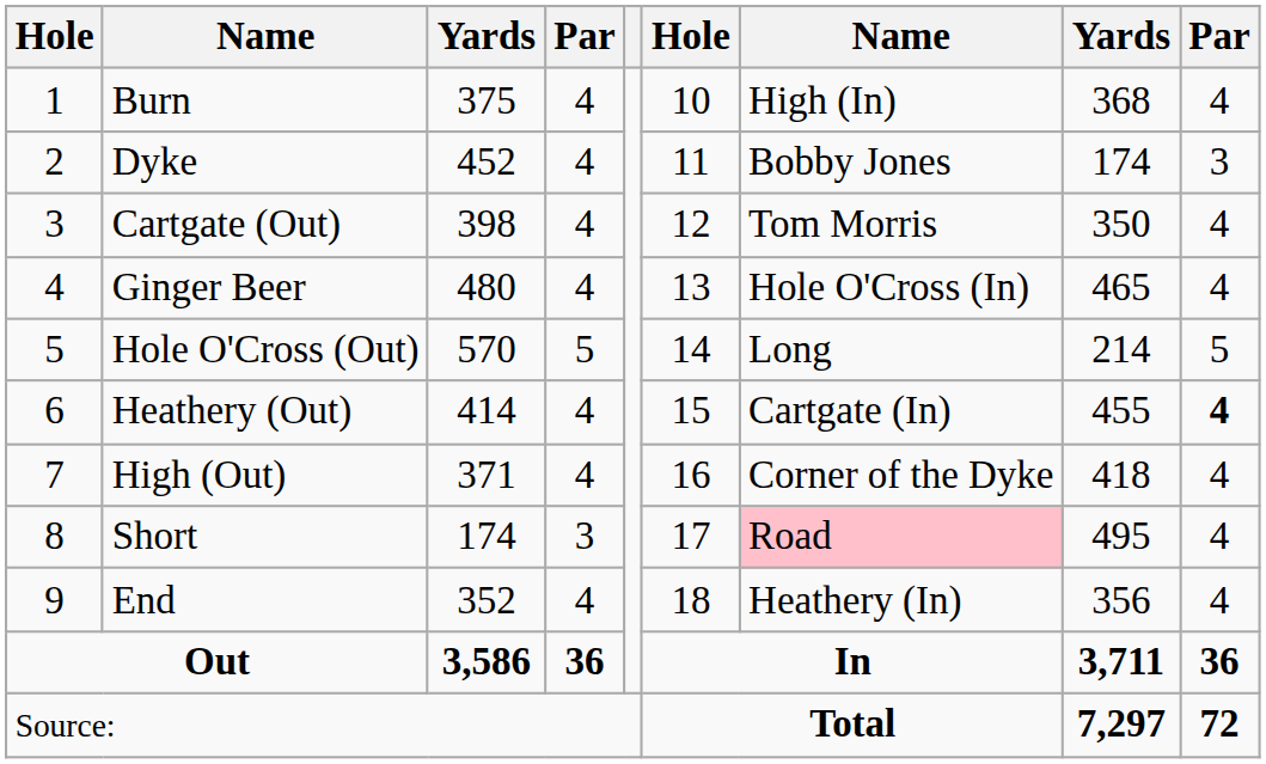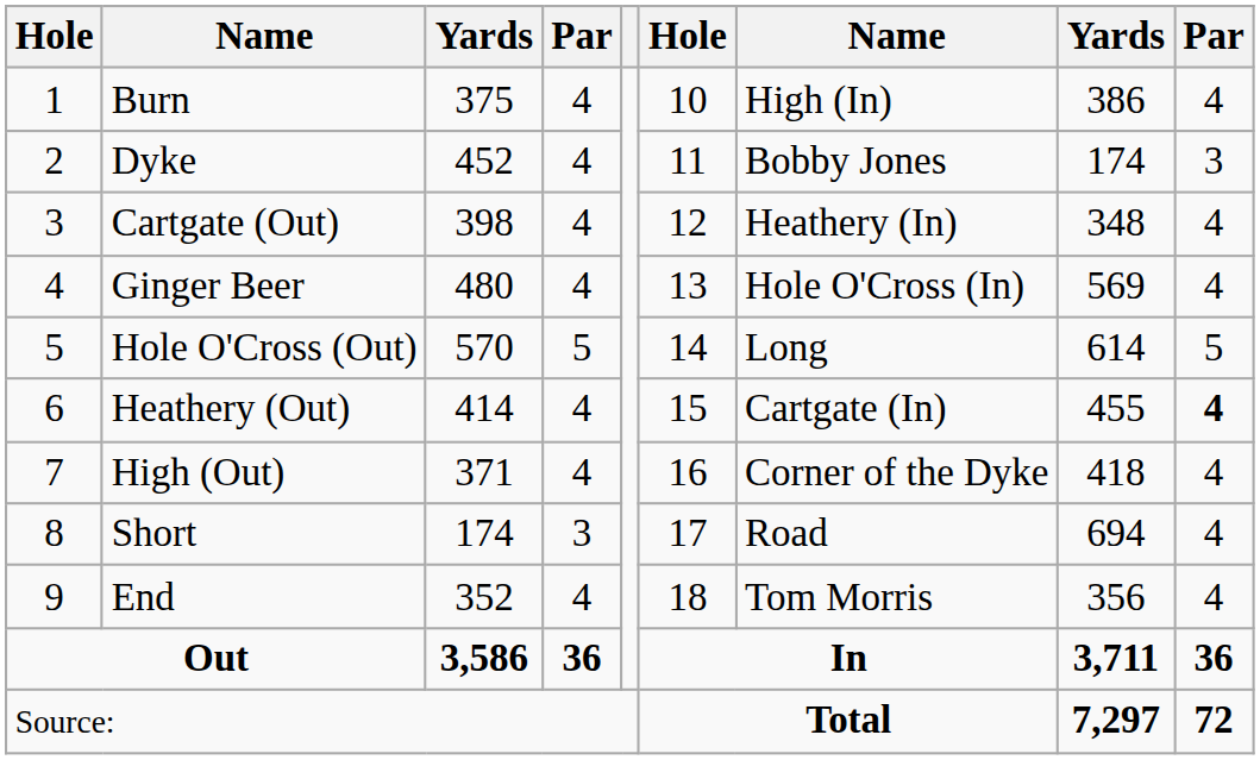 <table class=wikitable>
 <tr>
 <th>Hole</th>
 <th>Name</th>
 <th>Yards</th>
 <th>Par</th>
 <th></th>
 <th>Hole</th>
 <th>Name</th>
 <th>Yards</th>
 <th>Par</th>
 </tr>
 <tr>
 <td align=center>1</td>
 <td>Burn</td>
 <td align=center>375</td>
 <td align=center>4</td>
 <td rowspan=10></td>
 <td align=center>10</td>
 <td>High (In)</td>
-<td align=center>368</td>
+<td align=center>386</td>
 <td align=center>4</td>
 </tr>
 <tr>
 <td align=center>2</td>
 <td>Dyke</td>
 <td align=center>452</td>
 <td align=center>4</td>
 <td align=center>11</td>
 <td>Bobby Jones</td>
 <td align=center>174</td>
 <td align=center>3</td>
 </tr>
 <tr>
 <td align=center>3</td>
 <td>Cartgate (Out)</td>
 <td align=center>398</td>
 <td align=center>4</td>
 <td align=center>12</td>
-<td>Tom Morris</td>
-<td align=center>350</td>
+<td>Heathery (In)</td>
+<td align=center>348</td>
 <td align=center>4</td>
 </tr>
 <tr>
 <td align=center>4</td>
 <td>Ginger Beer</td>
 <td align=center>480</td>
 <td align=center>4</td>
 <td align=center>13</td>
 <td>Hole O'Cross (In)</td>
-<td align=center>465</td>
+<td align=center>569</td>
 <td align=center>4</td>
 </tr>
 <tr>
 <td align=center>5</td>
 <td>Hole O'Cross (Out)</td>
 <td align=center>570</td>
 <td align=center>5</td>
 <td align=center>14</td>
 <td>Long</td>
-<td align=center>214</td>
+<td align=center>614</td>
 <td align=center>5</td>
 </tr>
 <tr>
 <td align=center>6</td>
 <td>Heathery (Out)</td>
 <td align=center>414</td>
 <td align=center>4</td>
 <td align=center>15</td>
 <td>Cartgate (In)</td>
 <td align=center>455</td>
 <td align=center><strong>4</strong></td>
 </tr>
 <tr>
 <td align=center>7</td>
 <td>High (Out)</td>
 <td align=center>371</td>
 <td align=center>4</td>
 <td align=center>16</td>
 <td>Corner of the Dyke</td>
 <td align=center>418</td>
 <td align=center>4</td>
 </tr>
 <tr>
 <td align=center>8</td>
 <td>Short</td>
 <td align=center>174</td>
 <td align=center>3</td>
 <td align=center>17</td>
-<td style="background: pink;">Road</td>
-<td align=center>495</td>
+<td>Road</td>
+<td align=center>694</td>
 <td align=center>4</td>
 </tr>
 <tr>
 <td align=center>9</td>
 <td>End</td>
 <td align=center>352</td>
 <td align=center>4</td>
 <td align=center>18</td>
-<td>Heathery (In)</td>
+<td>Tom Morris</td>
 <td align=center>356</td>
 <td align=center>4</td>
 </tr>
 <tr>
 <td colspan="2" style="text-align:center;"><strong>Out</strong></td>
 <td align=center><strong>3,586</strong></td>
 <td align=center><strong>36</strong></td>
 <td colspan="2" style="text-align:center;"><strong>In</strong></td>
 <td align=center><strong>3,711</strong></td>
 <td align=center><strong>36</strong></td>
 </tr>
 <tr>
 <td colspan=5><small>Source:</small></td>
 <td colspan="2" style="text-align:center;"><strong>Total</strong></td>
 <td align=center><strong>7,297</strong></td>
 <td align=center><strong>72</strong></td>
 </tr>
 </table>
